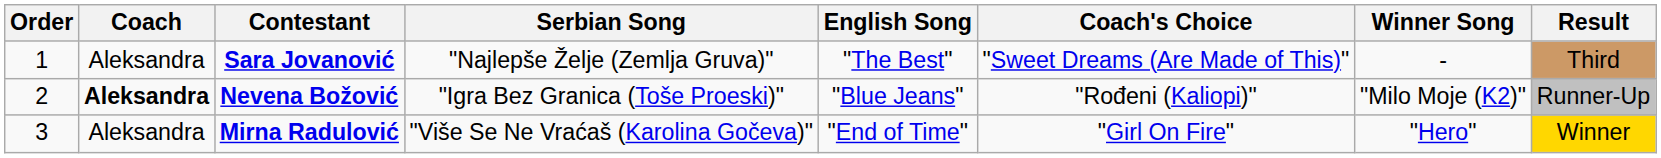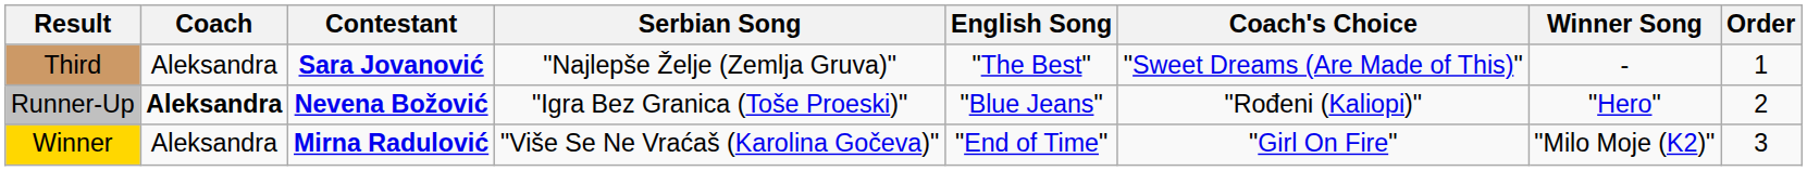 <table class="wikitable sortable" style="text-align: center; width: auto;">
 <tr>
-<th>Order</th>
+<th>Result</th>
 <th>Coach</th>
 <th>Contestant</th>
 <th>Serbian Song</th>
 <th>English Song</th>
 <th>Coach's Choice</th>
 <th>Winner Song</th>
-<th>Result</th>
+<th>Order</th>
 </tr>
 <tr>
-<td>1</td>
+<td style="background:#cc9966;">Third</td>
 <td>Aleksandra</td>
 <td><strong><a href='#'>Sara Jovanović</a></strong></td>
 <td>"Najlepše Želje (Zemlja Gruva)"</td>
 <td>"<a href='#'>The Best</a>"</td>
 <td>"<a href='#'>Sweet Dreams (Are Made of This)</a>"</td>
 <td>-</td>
-<td style="background:#cc9966;">Third</td>
+<td>1</td>
 </tr>
 <tr>
-<td>2</td>
+<td style="background:silver;">Runner-Up</td>
 <td><strong>Aleksandra</strong></td>
 <td><strong><a href='#'>Nevena Božović</a></strong></td>
 <td>"Igra Bez Granica (<a href='#'>Toše Proeski</a>)"</td>
 <td>"<a href='#'>Blue Jeans</a>"</td>
 <td>"Rođeni (<a href='#'>Kaliopi</a>)"</td>
-<td>"Milo Moje (<a href='#'>K2</a>)"</td>
-<td style="background:silver;">Runner-Up</td>
+<td>"<a href='#'>Hero</a>"</td>
+<td>2</td>
 </tr>
 <tr>
-<td>3</td>
+<td style="background:gold;">Winner</td>
 <td>Aleksandra</td>
 <td><strong><a href='#'>Mirna Radulović</a></strong></td>
 <td>"Više Se Ne Vraćaš (<a href='#'>Karolina Gočeva</a>)"</td>
 <td>"<a href='#'>End of Time</a>"</td>
 <td>"<a href='#'>Girl On Fire</a>"</td>
-<td>"<a href='#'>Hero</a>"</td>
-<td style="background:gold;">Winner</td>
+<td>"Milo Moje (<a href='#'>K2</a>)"</td>
+<td>3</td>
 </tr>
 </table>
